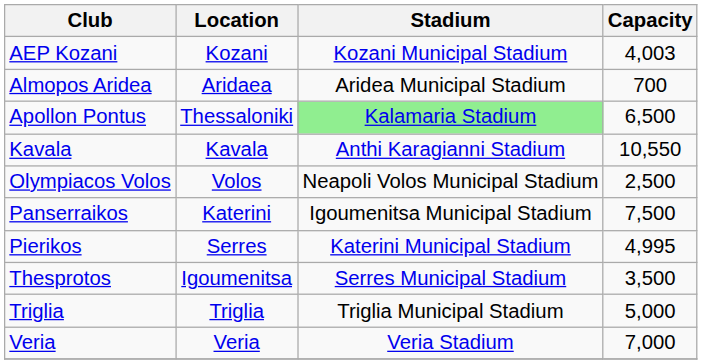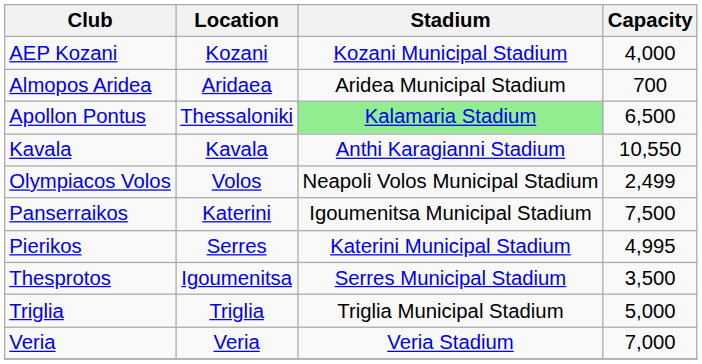 <table class="wikitable sortable" style="text-align:center;">
 <tr>
 <th>Club</th>
 <th>Location</th>
 <th>Stadium</th>
 <th>Capacity</th>
 </tr>
 <tr>
 <td style="text-align:left;"><a href='#'>AEP Kozani</a></td>
 <td><a href='#'>Kozani</a></td>
 <td><a href='#'>Kozani Municipal Stadium</a></td>
-<td>4,003</td>
+<td>4,000</td>
 </tr>
 <tr>
 <td style="text-align:left;"><a href='#'>Almopos Aridea</a></td>
 <td><a href='#'>Aridaea</a></td>
 <td>Aridea Municipal Stadium</td>
 <td align="center">700</td>
 </tr>
 <tr>
 <td style="text-align:left;"><a href='#'>Apollon Pontus</a></td>
 <td><a href='#'>Thessaloniki</a></td>
 <td style="background: lightgreen;"><a href='#'>Kalamaria Stadium</a></td>
 <td align="center">6,500</td>
 </tr>
 <tr>
 <td style="text-align:left;"><a href='#'>Kavala</a></td>
 <td><a href='#'>Kavala</a></td>
 <td><a href='#'>Anthi Karagianni Stadium</a></td>
 <td align="center">10,550</td>
 </tr>
 <tr>
 <td style="text-align:left;"><a href='#'>Olympiacos Volos</a></td>
 <td><a href='#'>Volos</a></td>
 <td>Neapoli Volos Municipal Stadium</td>
-<td align="center">2,500</td>
+<td align="center">2,499</td>
 </tr>
 <tr>
 <td style="text-align:left;"><a href='#'>Panserraikos</a></td>
 <td><a href='#'>Katerini</a></td>
 <td>Igoumenitsa Municipal Stadium</td>
 <td>7,500</td>
 </tr>
 <tr>
 <td style="text-align:left;"><a href='#'>Pierikos</a></td>
 <td><a href='#'>Serres</a></td>
 <td><a href='#'>Katerini Municipal Stadium</a></td>
 <td>4,995</td>
 </tr>
 <tr>
 <td style="text-align:left;"><a href='#'>Thesprotos</a></td>
 <td><a href='#'>Igoumenitsa</a></td>
 <td><a href='#'>Serres Municipal Stadium</a></td>
 <td align="center">3,500</td>
 </tr>
 <tr>
 <td style="text-align:left;"><a href='#'>Triglia</a></td>
 <td><a href='#'>Triglia</a></td>
 <td>Triglia Municipal Stadium</td>
 <td align="center">5,000</td>
 </tr>
 <tr>
 <td style="text-align:left;"><a href='#'>Veria</a></td>
 <td><a href='#'>Veria</a></td>
 <td><a href='#'>Veria Stadium</a></td>
 <td align="center">7,000</td>
 </tr>
 <tr>
 </tr>
 </table>
